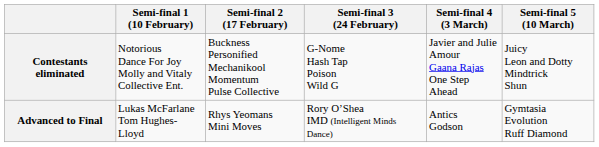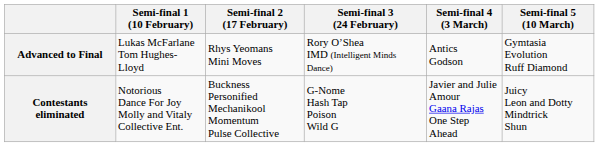 <table class="wikitable">
 <tr>
 <th></th>
 <th>Semi-final 1<br>(10 February)</th>
 <th>Semi-final 2<br>(17 February)</th>
 <th>Semi-final 3<br>(24 February)</th>
 <th>Semi-final 4<br>(3 March)</th>
 <th>Semi-final 5<br>(10 March)</th>
 </tr>
 <tr>
+<th>Advanced to Final</th>
+<td>Lukas McFarlane<br>Tom Hughes-Lloyd</td>
+<td>Rhys Yeomans<br>Mini Moves</td>
+<td>Rory O’Shea<br>IMD <small>(Intelligent Minds Dance)</small></td>
+<td>Antics<br>Godson</td>
+<td>Gymtasia Evolution<br>Ruff Diamond</td>
+</tr>
+<tr>
 <th>Contestants eliminated</th>
 <td>Notorious<br>Dance For Joy<br>Molly and Vitaly<br>Collective Ent.</td>
 <td>Buckness Personified<br>Mechanikool<br>Momentum<br>Pulse Collective</td>
 <td>G-Nome<br>Hash Tap<br>Poison<br>Wild G</td>
 <td>Javier and Julie<br>Amour<br><a href='#'>Gaana Rajas</a><br>One Step Ahead</td>
 <td>Juicy<br>Leon and Dotty<br>Mindtrick<br>Shun</td>
 </tr>
-<tr>
-<th>Advanced to Final</th>
-<td>Lukas McFarlane<br>Tom Hughes-Lloyd</td>
-<td>Rhys Yeomans<br>Mini Moves</td>
-<td>Rory O’Shea<br>IMD <small>(Intelligent Minds Dance)</small></td>
-<td>Antics<br>Godson</td>
-<td>Gymtasia Evolution<br>Ruff Diamond</td>
-</tr>
 </table>
